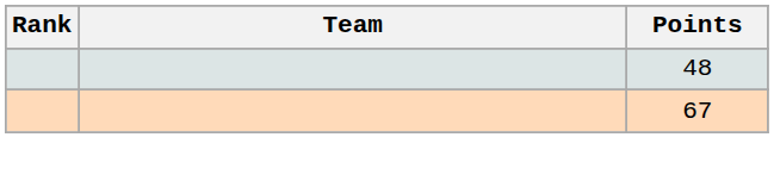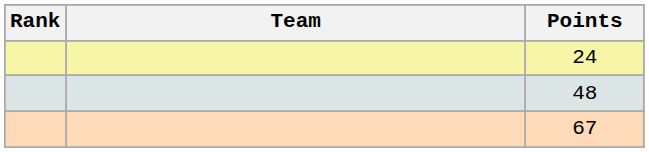 <table class="wikitable" style="text-align:center; font-size: 90%; border: gray solid 1px;border-collapse:collapse;">
 <tr bgcolor="#E4E4E4">
 <th style="border-bottom:1px solid #AAAAAA" width=10>Rank</th>
 <th style="border-bottom:1px solid #AAAAAA" width=250>Team</th>
 <th style="border-bottom:1px solid #AAAAAA" width=60>Points</th>
+</tr>
+<tr bgcolor=F7F6A8>
+<td></td>
+<td align=left></td>
+<td>24</td>
 </tr>
 <tr bgcolor=DCE5E5>
 <td></td>
 <td align=left></td>
 <td>48</td>
 </tr>
 <tr bgcolor=FFDAB9>
 <td></td>
 <td align=left></td>
 <td>67</td>
 </tr>
 </table>
